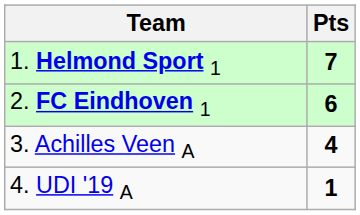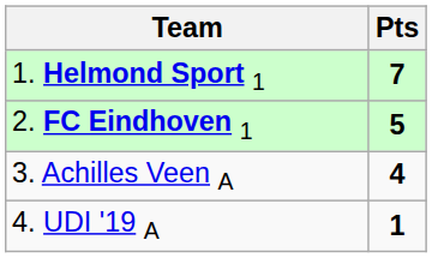 <table class="wikitable" style="text-align:center; float:left; margin-right:1em">
 <tr>
 <th style="width:200px">Team</th>
 <th width=20>Pts</th>
 </tr>
 <tr bgcolor=ccffcc>
 <td align=left>1. <strong><a href='#'>Helmond Sport</a></strong> <sub>1</sub></td>
 <td><strong>7</strong></td>
 </tr>
 <tr bgcolor=ccffcc>
 <td align=left>2. <strong><a href='#'>FC Eindhoven</a></strong> <sub>1</sub></td>
-<td><strong>6</strong></td>
+<td><strong>5</strong></td>
 </tr>
 <tr>
 <td align=left>3. <a href='#'>Achilles Veen</a> <sub>A</sub></td>
 <td><strong>4</strong></td>
 </tr>
 <tr>
 <td align=left>4. <a href='#'>UDI '19</a> <sub>A</sub></td>
 <td><strong>1</strong></td>
 </tr>
 </table>
